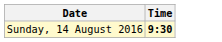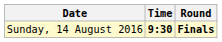 <table class="wikitable">
 <tr>
 <th>Date</th>
 <th>Time</th>
+<th>Round</th>
 </tr>
 <tr>
 <td style=background:lemonchiffon>Sunday, 14 August 2016</td>
 <td style=background:lemonchiffon><strong>9:30</strong></td>
+<td style=background:lemonchiffon><strong>Finals</strong></td>
 </tr>
 </table>
